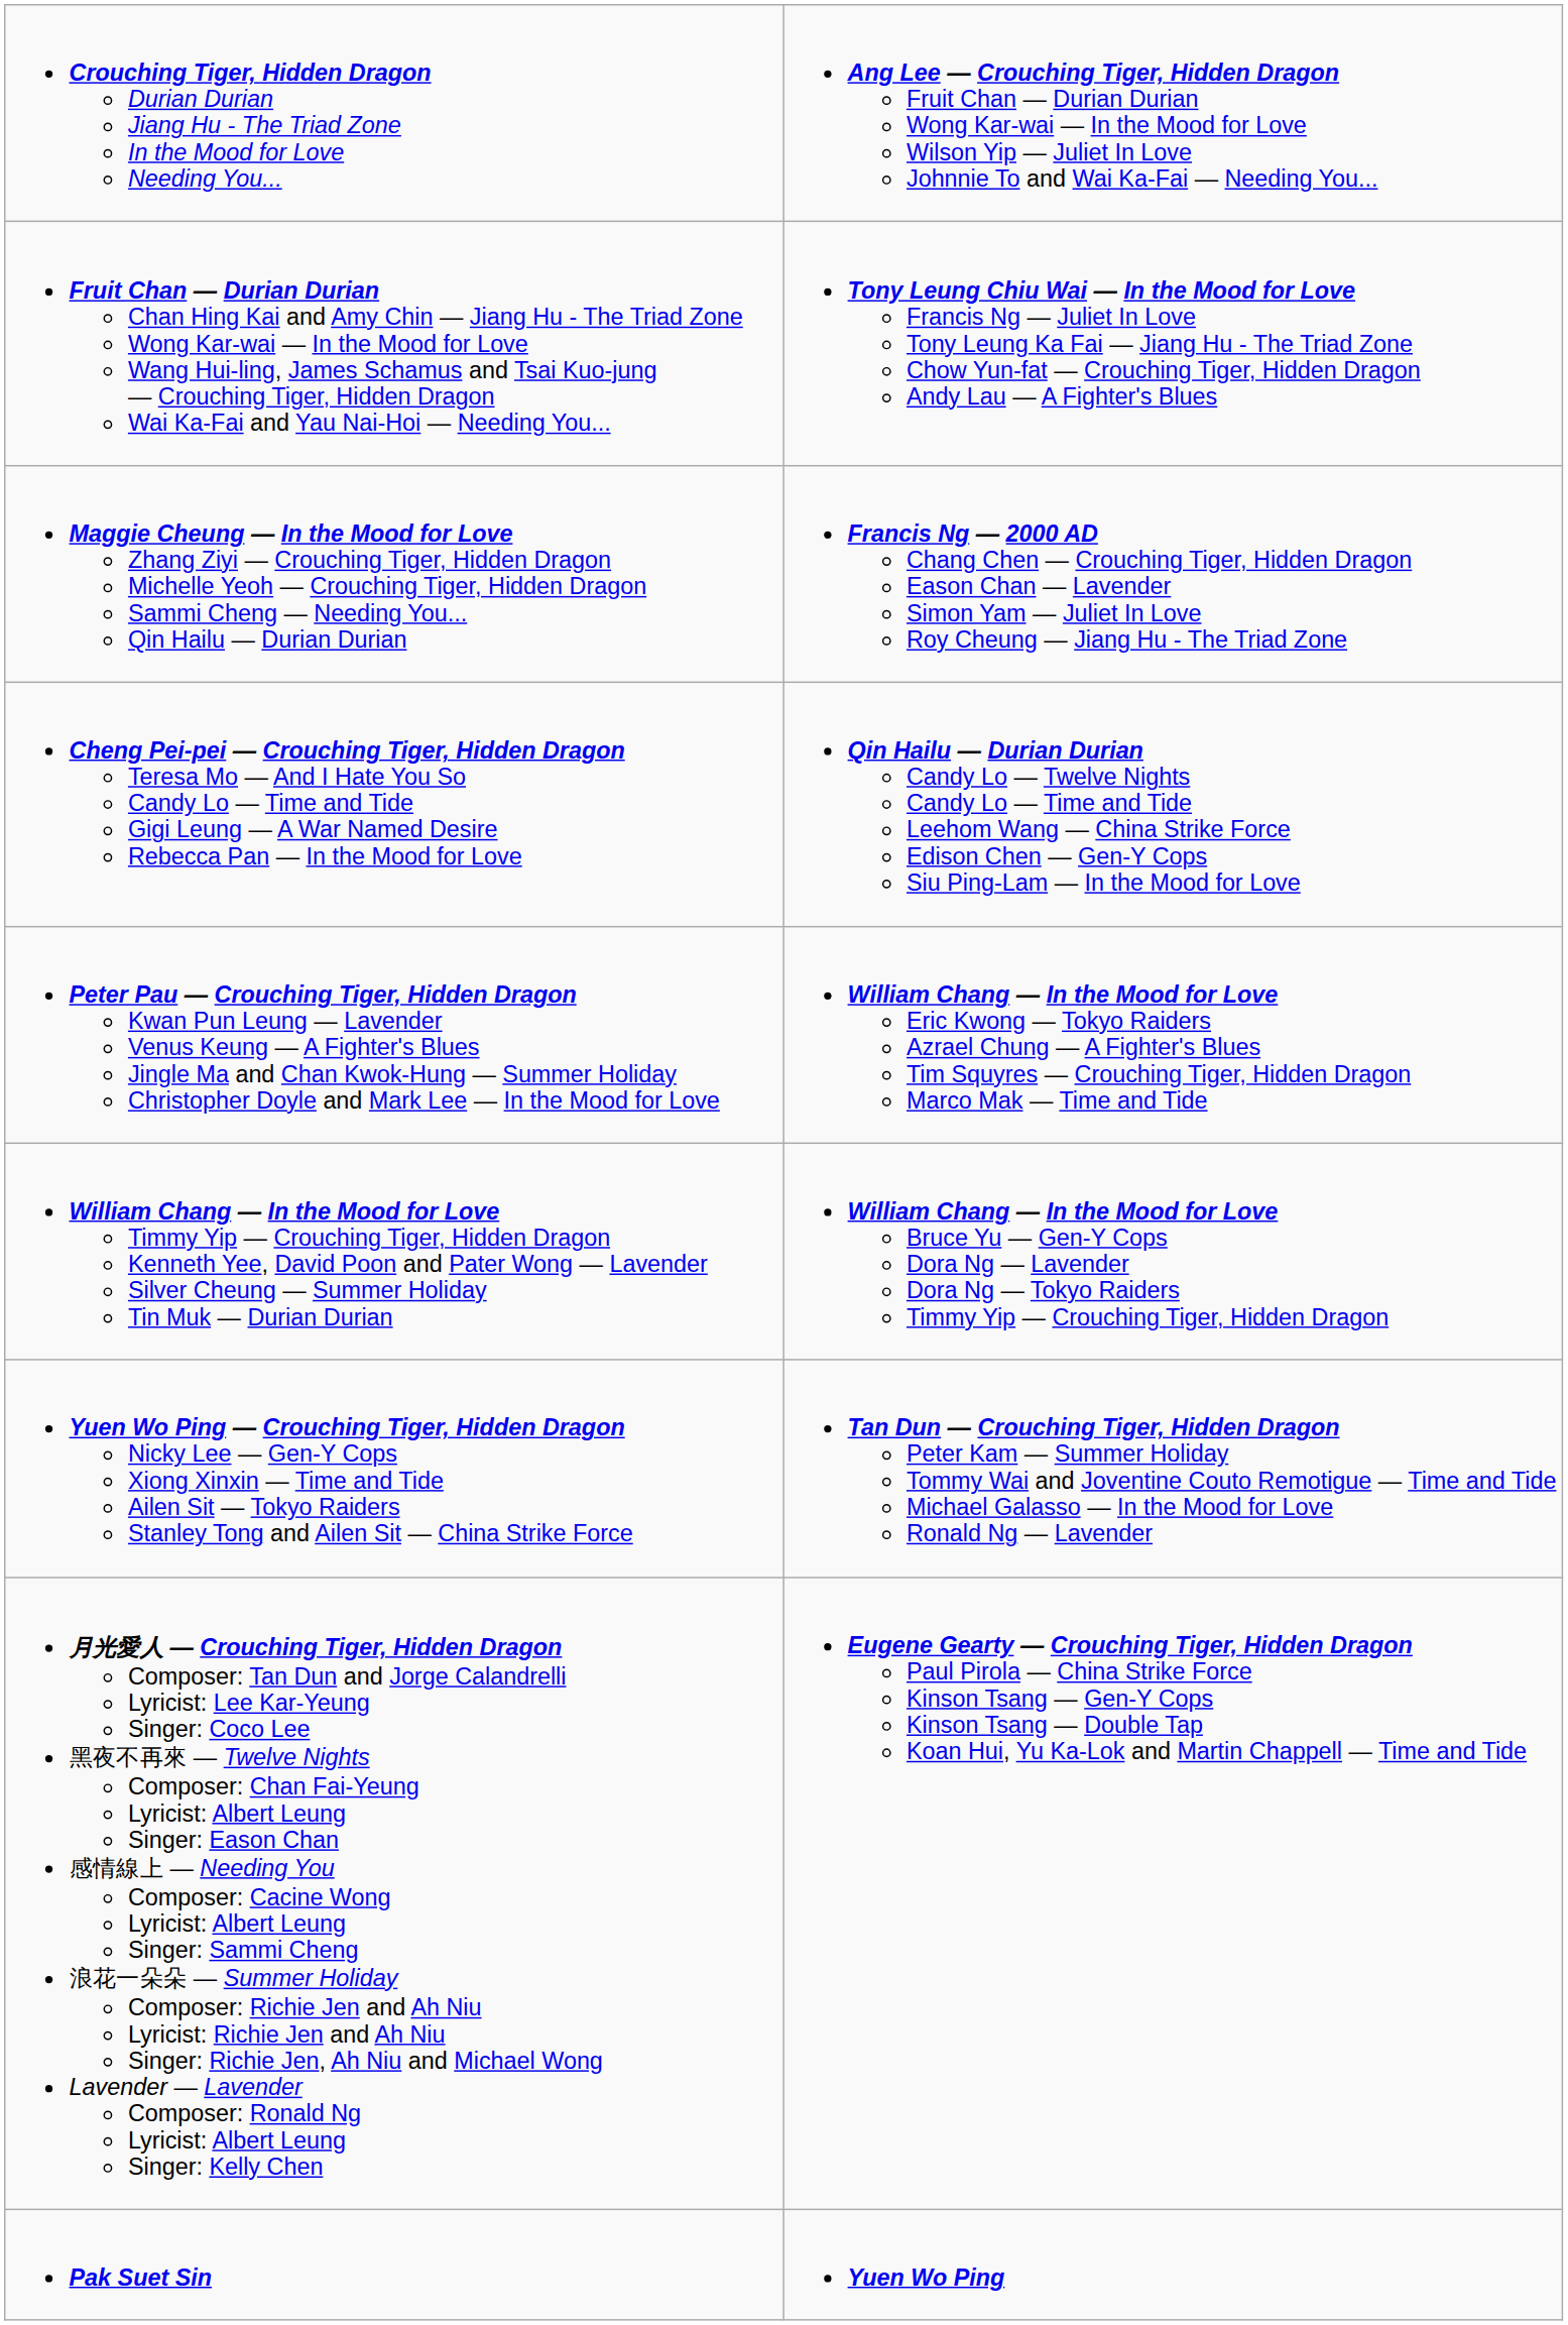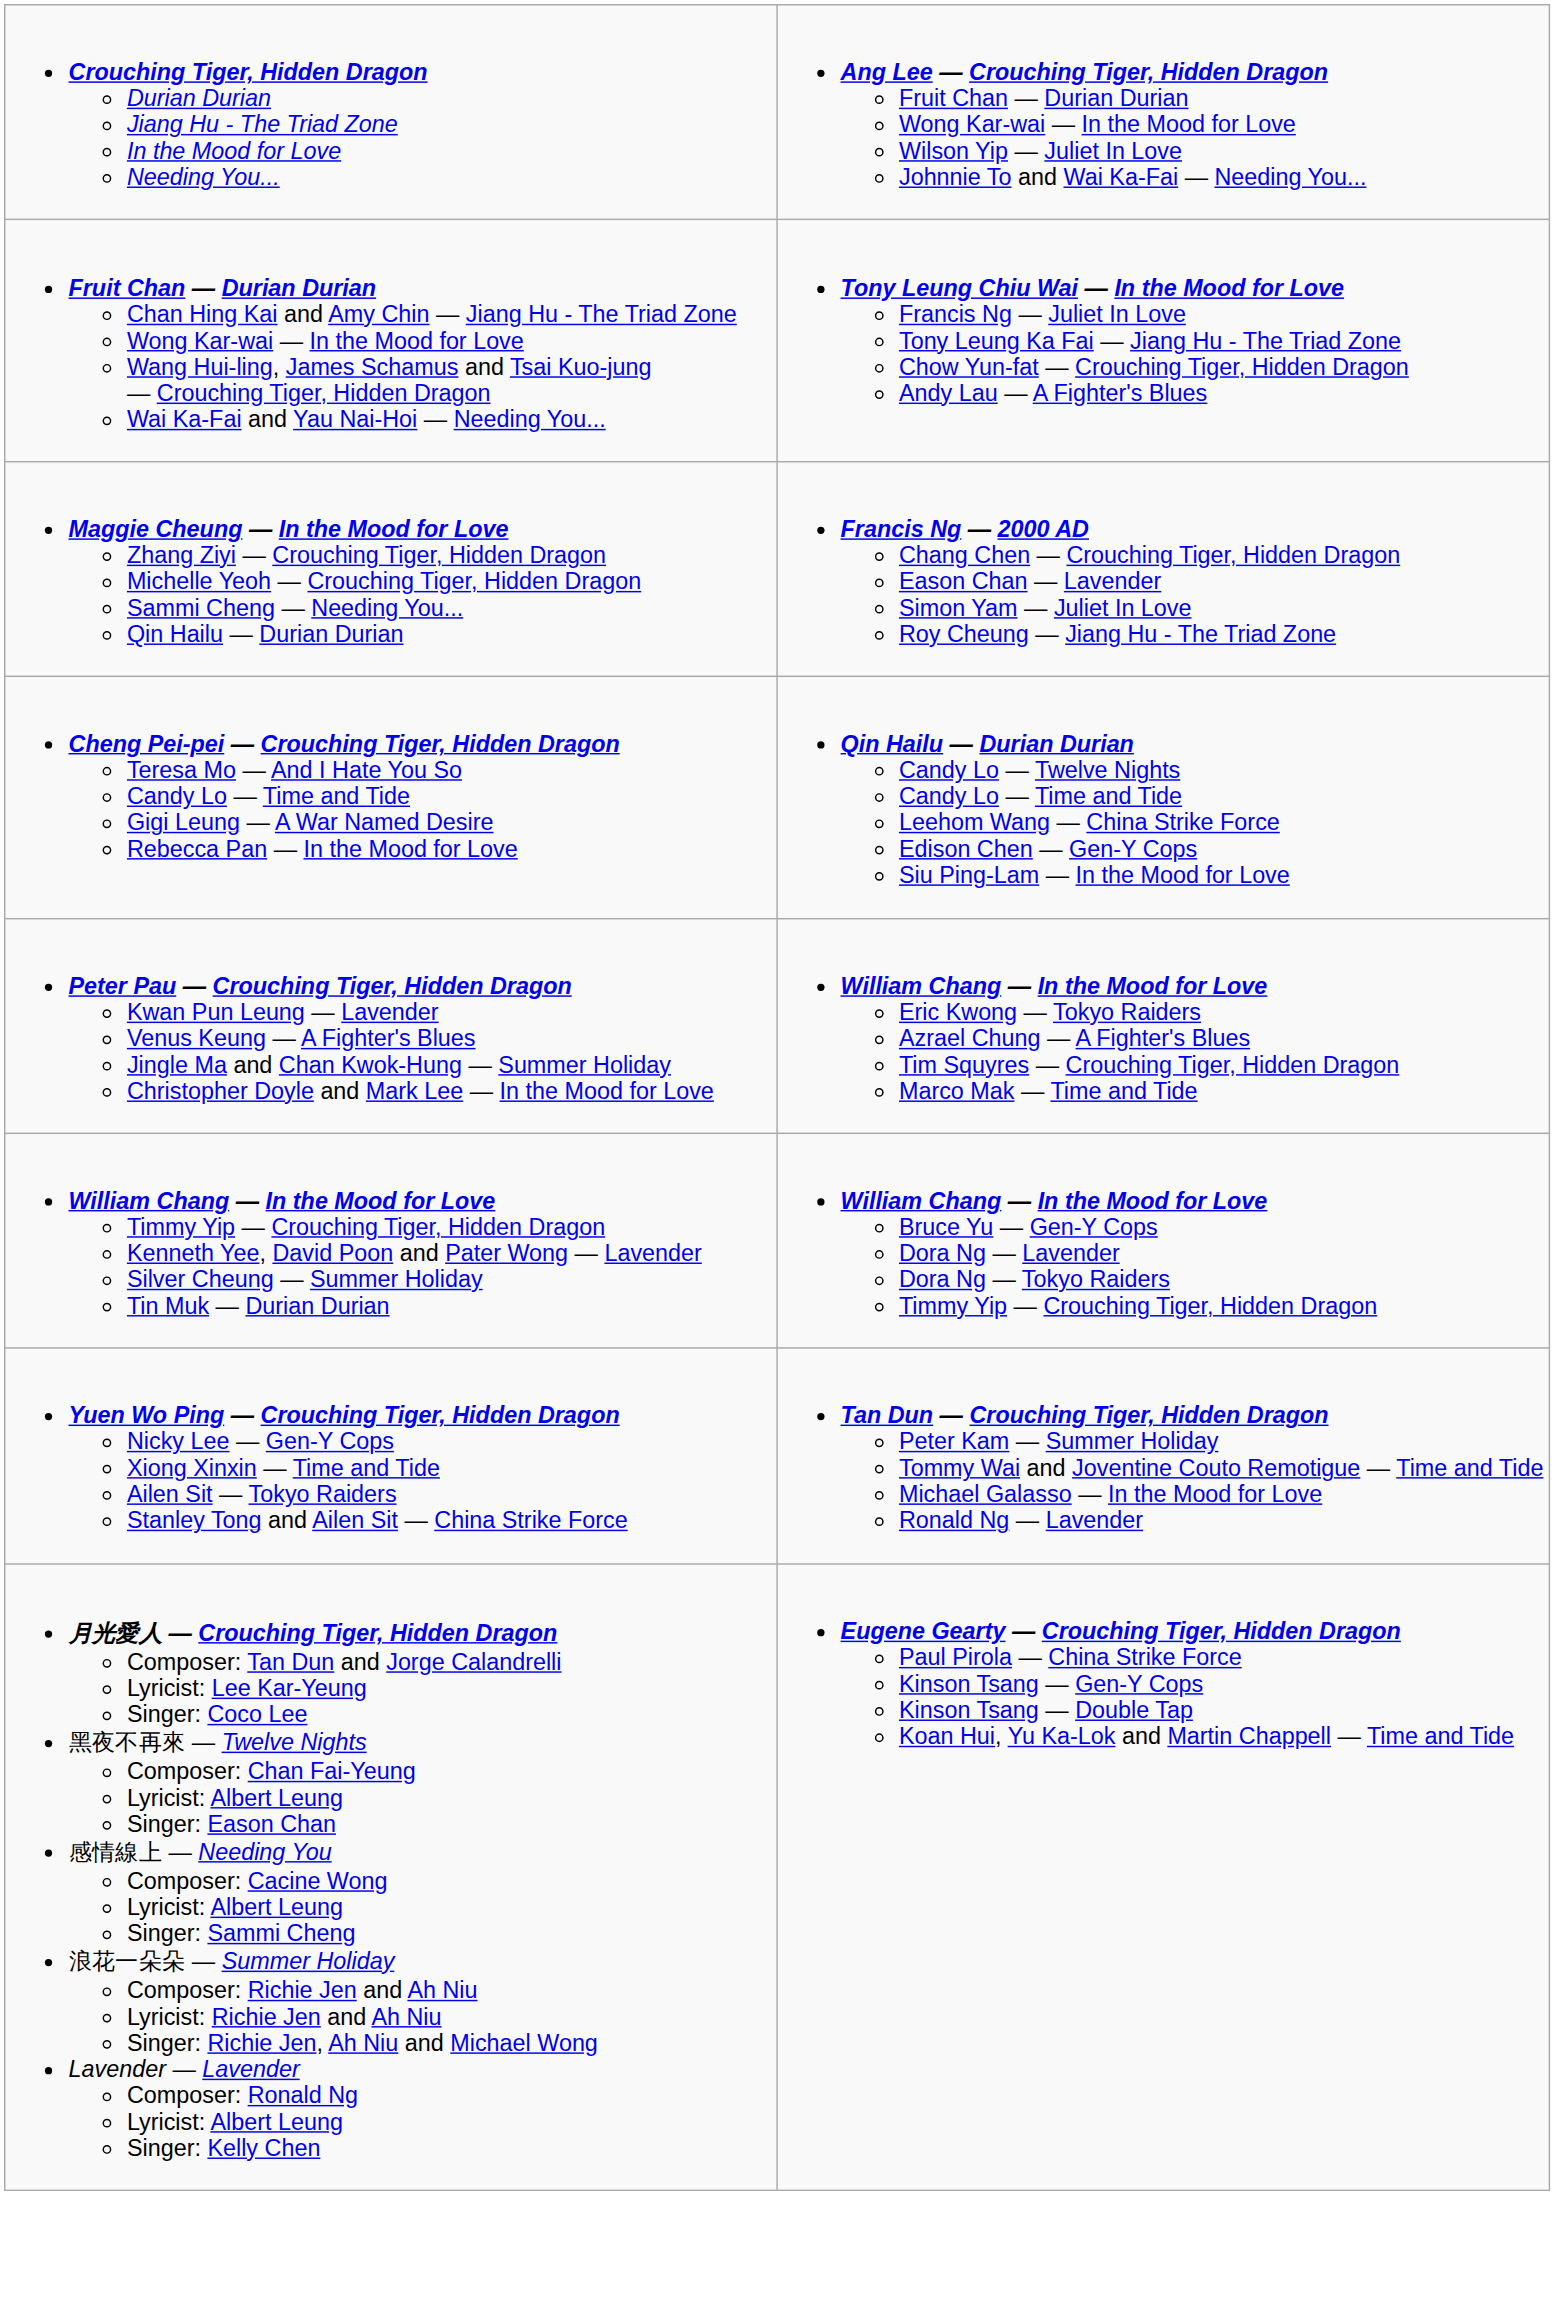 <table class=wikitable>
 <tr>
 <td valign="top" width="50%"><br><ul><li><strong><em><a href='#'>Crouching Tiger, Hidden Dragon</a></em></strong><ul><li><em><a href='#'>Durian Durian</a></em></li><li><em><a href='#'>Jiang Hu - The Triad Zone</a></em></li><li><em><a href='#'>In the Mood for Love</a></em></li><li><em><a href='#'>Needing You...</a></em></li></ul></li></ul></td>
 <td valign="top" width="50%"><br><ul><li><strong><em><a href='#'>Ang Lee</a> — <a href='#'>Crouching Tiger, Hidden Dragon</a></em></strong><ul><li><a href='#'>Fruit Chan</a> — <a href='#'>Durian Durian</a></li><li><a href='#'>Wong Kar-wai</a> — <a href='#'>In the Mood for Love</a></li><li><a href='#'>Wilson Yip</a> — <a href='#'>Juliet In Love</a></li><li><a href='#'>Johnnie To</a> and <a href='#'>Wai Ka-Fai</a> — <a href='#'>Needing You...</a></li></ul></li></ul></td>
 </tr>
 <tr>
 <td valign="top" width="50%"><br><ul><li><strong><em><a href='#'>Fruit Chan</a> — <a href='#'>Durian Durian</a></em></strong><ul><li><a href='#'>Chan Hing Kai</a> and <a href='#'>Amy Chin</a> — <a href='#'>Jiang Hu - The Triad Zone</a></li><li><a href='#'>Wong Kar-wai</a> — <a href='#'>In the Mood for Love</a></li><li><a href='#'>Wang Hui-ling</a>, <a href='#'>James Schamus</a> and <a href='#'>Tsai Kuo-jung</a> <br> — <a href='#'>Crouching Tiger, Hidden Dragon</a></li><li><a href='#'>Wai Ka-Fai</a> and <a href='#'>Yau Nai-Hoi</a> — <a href='#'>Needing You...</a></li></ul></li></ul></td>
 <td valign="top" width="50%"><br><ul><li><strong><em><a href='#'>Tony Leung Chiu Wai</a> — <a href='#'>In the Mood for Love</a></em></strong><ul><li><a href='#'>Francis Ng</a> — <a href='#'>Juliet In Love</a></li><li><a href='#'>Tony Leung Ka Fai</a> — <a href='#'>Jiang Hu - The Triad Zone</a></li><li><a href='#'>Chow Yun-fat</a> — <a href='#'>Crouching Tiger, Hidden Dragon</a></li><li><a href='#'>Andy Lau</a> — <a href='#'>A Fighter's Blues</a></li></ul></li></ul></td>
 </tr>
 <tr>
 <td valign="top" width="50%"><br><ul><li><strong><em><a href='#'>Maggie Cheung</a> — <a href='#'>In the Mood for Love</a></em></strong><ul><li><a href='#'>Zhang Ziyi</a> — <a href='#'>Crouching Tiger, Hidden Dragon</a></li><li><a href='#'>Michelle Yeoh</a> — <a href='#'>Crouching Tiger, Hidden Dragon</a></li><li><a href='#'>Sammi Cheng</a> — <a href='#'>Needing You...</a></li><li><a href='#'>Qin Hailu</a> — <a href='#'>Durian Durian</a></li></ul></li></ul></td>
 <td valign="top" width="50%"><br><ul><li><strong><em><a href='#'>Francis Ng</a> — <a href='#'>2000 AD</a></em></strong><ul><li><a href='#'>Chang Chen</a> — <a href='#'>Crouching Tiger, Hidden Dragon</a></li><li><a href='#'>Eason Chan</a> — <a href='#'>Lavender</a></li><li><a href='#'>Simon Yam</a> — <a href='#'>Juliet In Love</a></li><li><a href='#'>Roy Cheung</a> — <a href='#'>Jiang Hu - The Triad Zone</a></li></ul></li></ul></td>
 </tr>
 <tr>
 <td valign="top" width="50%"><br><ul><li><strong><em><a href='#'>Cheng Pei-pei</a> — <a href='#'>Crouching Tiger, Hidden Dragon</a></em></strong><ul><li><a href='#'>Teresa Mo</a> — <a href='#'>And I Hate You So</a></li><li><a href='#'>Candy Lo</a> — <a href='#'>Time and Tide</a></li><li><a href='#'>Gigi Leung</a> — <a href='#'>A War Named Desire</a></li><li><a href='#'>Rebecca Pan</a> — <a href='#'>In the Mood for Love</a></li></ul></li></ul></td>
 <td valign="top" width="50%"><br><ul><li><strong><em><a href='#'>Qin Hailu</a> — <a href='#'>Durian Durian</a></em></strong><ul><li><a href='#'>Candy Lo</a> — <a href='#'>Twelve Nights</a></li><li><a href='#'>Candy Lo</a> — <a href='#'>Time and Tide</a></li><li><a href='#'>Leehom Wang</a> — <a href='#'>China Strike Force</a></li><li><a href='#'>Edison Chen</a> — <a href='#'>Gen-Y Cops</a></li><li><a href='#'>Siu Ping-Lam</a> — <a href='#'>In the Mood for Love</a></li></ul></li></ul></td>
 </tr>
 <tr>
 <td valign="top" width="50%"><br><ul><li><strong><em><a href='#'>Peter Pau</a> — <a href='#'>Crouching Tiger, Hidden Dragon</a></em></strong><ul><li><a href='#'>Kwan Pun Leung</a> — <a href='#'>Lavender</a></li><li><a href='#'>Venus Keung</a> — <a href='#'>A Fighter's Blues</a></li><li><a href='#'>Jingle Ma</a> and <a href='#'>Chan Kwok-Hung</a> — <a href='#'>Summer Holiday</a></li><li><a href='#'>Christopher Doyle</a> and <a href='#'>Mark Lee</a> — <a href='#'>In the Mood for Love</a></li></ul></li></ul></td>
 <td valign="top" width="50%"><br><ul><li><strong><em><a href='#'>William Chang</a> — <a href='#'>In the Mood for Love</a></em></strong><ul><li><a href='#'>Eric Kwong</a> — <a href='#'>Tokyo Raiders</a></li><li><a href='#'>Azrael Chung</a> — <a href='#'>A Fighter's Blues</a></li><li><a href='#'>Tim Squyres</a> — <a href='#'>Crouching Tiger, Hidden Dragon</a></li><li><a href='#'>Marco Mak</a> — <a href='#'>Time and Tide</a></li></ul></li></ul></td>
 </tr>
 <tr>
 <td valign="top" width="50%"><br><ul><li><strong><em><a href='#'>William Chang</a> — <a href='#'>In the Mood for Love</a></em></strong><ul><li><a href='#'>Timmy Yip</a> — <a href='#'>Crouching Tiger, Hidden Dragon</a></li><li><a href='#'>Kenneth Yee</a>, <a href='#'>David Poon</a> and <a href='#'>Pater Wong</a> — <a href='#'>Lavender</a></li><li><a href='#'>Silver Cheung</a> — <a href='#'>Summer Holiday</a></li><li><a href='#'>Tin Muk</a> — <a href='#'>Durian Durian</a></li></ul></li></ul></td>
 <td valign="top" width="50%"><br><ul><li><strong><em><a href='#'>William Chang</a> — <a href='#'>In the Mood for Love</a></em></strong><ul><li><a href='#'>Bruce Yu</a> — <a href='#'>Gen-Y Cops</a></li><li><a href='#'>Dora Ng</a> — <a href='#'>Lavender</a></li><li><a href='#'>Dora Ng</a> — <a href='#'>Tokyo Raiders</a></li><li><a href='#'>Timmy Yip</a> — <a href='#'>Crouching Tiger, Hidden Dragon</a></li></ul></li></ul></td>
 </tr>
 <tr>
 <td valign="top" width="50%"><br><ul><li><strong><em><a href='#'>Yuen Wo Ping</a> — <a href='#'>Crouching Tiger, Hidden Dragon</a></em></strong><ul><li><a href='#'>Nicky Lee</a> — <a href='#'>Gen-Y Cops</a></li><li><a href='#'>Xiong Xinxin</a> — <a href='#'>Time and Tide</a></li><li><a href='#'>Ailen Sit</a> — <a href='#'>Tokyo Raiders</a></li><li><a href='#'>Stanley Tong</a> and <a href='#'>Ailen Sit</a> — <a href='#'>China Strike Force</a></li></ul></li></ul></td>
 <td valign="top" width="50%"><br><ul><li><strong><em><a href='#'>Tan Dun</a> — <a href='#'>Crouching Tiger, Hidden Dragon</a></em></strong><ul><li><a href='#'>Peter Kam</a> — <a href='#'>Summer Holiday</a></li><li><a href='#'>Tommy Wai</a> and <a href='#'>Joventine Couto Remotigue</a> — <a href='#'>Time and Tide</a></li><li><a href='#'>Michael Galasso</a> — <a href='#'>In the Mood for Love</a></li><li><a href='#'>Ronald Ng</a> — <a href='#'>Lavender</a></li></ul></li></ul></td>
 </tr>
 <tr>
 <td valign="top" width="50%"><br><ul><li><strong><em>月光愛人 — <a href='#'>Crouching Tiger, Hidden Dragon</a> </em></strong><ul><li>Composer: <a href='#'>Tan Dun</a> and <a href='#'>Jorge Calandrelli</a></li><li>Lyricist: <a href='#'>Lee Kar-Yeung</a></li><li>Singer: <a href='#'>Coco Lee</a></li></ul></li><li>黑夜不再來 — <em><a href='#'>Twelve Nights</a></em><ul><li>Composer: <a href='#'>Chan Fai-Yeung</a></li><li>Lyricist: <a href='#'>Albert Leung</a></li><li>Singer: <a href='#'>Eason Chan</a></li></ul></li><li>感情線上 — <em><a href='#'>Needing You</a></em><ul><li>Composer: <a href='#'>Cacine Wong</a></li><li>Lyricist: <a href='#'>Albert Leung</a></li><li>Singer: <a href='#'>Sammi Cheng</a></li></ul></li><li>浪花一朵朵 — <em><a href='#'>Summer Holiday</a></em><ul><li>Composer: <a href='#'>Richie Jen</a> and <a href='#'>Ah Niu</a></li><li>Lyricist: <a href='#'>Richie Jen</a> and <a href='#'>Ah Niu</a></li><li>Singer: <a href='#'>Richie Jen</a>, <a href='#'>Ah Niu</a> and <a href='#'>Michael Wong</a></li></ul></li><li><em>Lavender</em> — <em><a href='#'>Lavender</a></em><ul><li>Composer: <a href='#'>Ronald Ng</a></li><li>Lyricist: <a href='#'>Albert Leung</a></li><li>Singer: <a href='#'>Kelly Chen</a></li></ul></li></ul></td>
 <td valign="top" width="50%"><br><ul><li><strong><em><a href='#'>Eugene Gearty</a> — <a href='#'>Crouching Tiger, Hidden Dragon</a></em></strong><ul><li><a href='#'>Paul Pirola</a> — <a href='#'>China Strike Force</a></li><li><a href='#'>Kinson Tsang</a> — <a href='#'>Gen-Y Cops</a></li><li><a href='#'>Kinson Tsang</a> — <a href='#'>Double Tap</a></li><li><a href='#'>Koan Hui</a>, <a href='#'>Yu Ka-Lok</a> and <a href='#'>Martin Chappell</a> — <a href='#'>Time and Tide</a></li></ul></li></ul></td>
 </tr>
-<tr>
-<td valign="top" width="50%"><br><ul><li><strong><em><a href='#'>Pak Suet Sin</a></em></strong></li></ul></td>
-<td valign="top" width="50%"><br><ul><li><strong><em><a href='#'>Yuen Wo Ping</a></em></strong></li></ul></td>
-</tr>
 </table>
